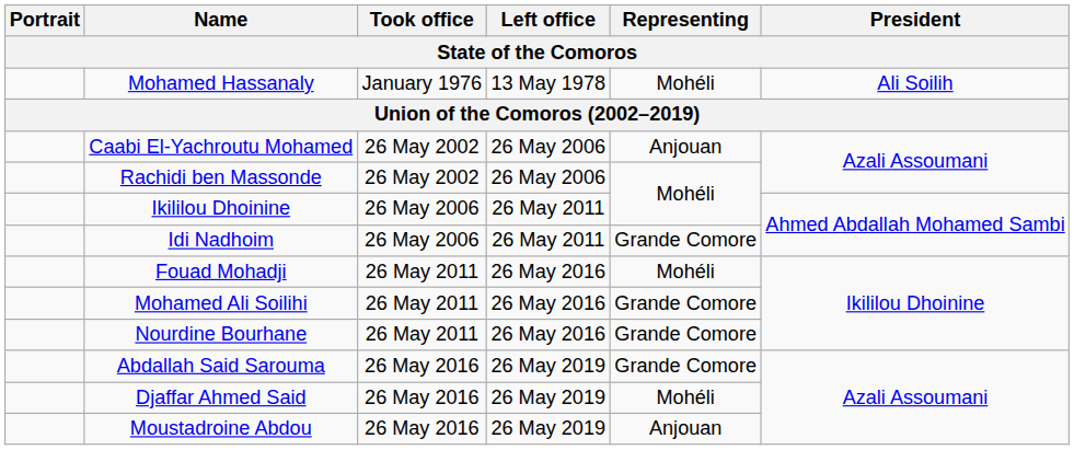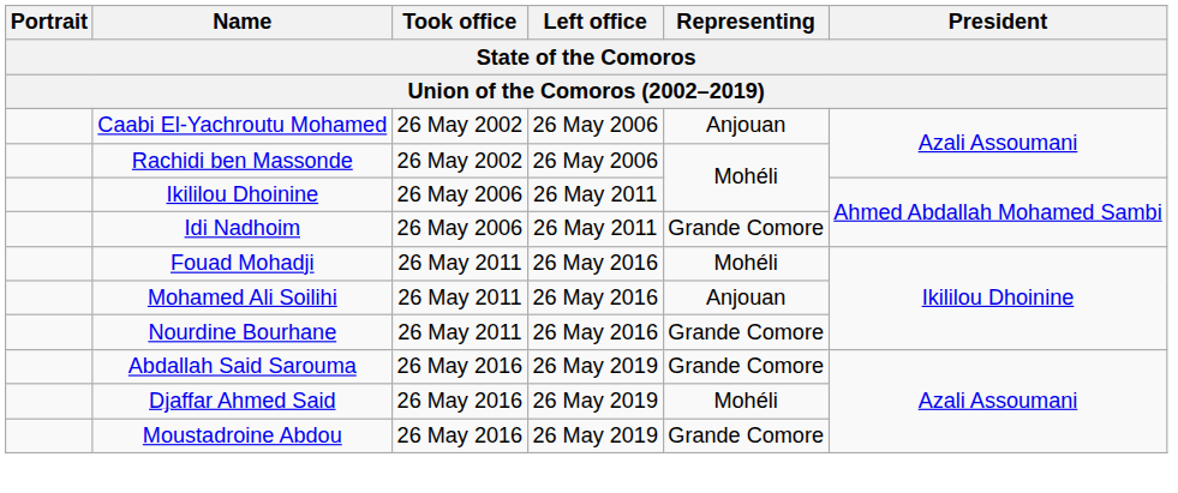 <table class="wikitable" style="text-align:center;">
 <tr>
 <th>Portrait</th>
 <th>Name</th>
 <th>Took office</th>
 <th>Left office</th>
 <th>Representing</th>
 <th>President</th>
 </tr>
 <tr>
 <th colspan=6>State of the Comoros</th>
-</tr>
-<tr>
-<td></td>
-<td><a href='#'>Mohamed Hassanaly</a></td>
-<td>January 1976</td>
-<td>13 May 1978</td>
-<td>Mohéli</td>
-<td><a href='#'>Ali Soilih</a></td>
 </tr>
 <tr>
 <th colspan=6>Union of the Comoros (2002–2019)</th>
 </tr>
 <tr>
 <td></td>
 <td><a href='#'>Caabi El-Yachroutu Mohamed</a></td>
 <td>26 May 2002</td>
 <td>26 May 2006</td>
 <td>Anjouan</td>
 <td rowspan=2><a href='#'>Azali Assoumani</a></td>
 </tr>
 <tr>
 <td></td>
 <td><a href='#'>Rachidi ben Massonde</a></td>
 <td>26 May 2002</td>
 <td>26 May 2006</td>
 <td rowspan=2>Mohéli</td>
 </tr>
 <tr>
 <td></td>
 <td><a href='#'>Ikililou Dhoinine</a></td>
 <td>26 May 2006</td>
 <td>26 May 2011</td>
 <td rowspan=2><a href='#'>Ahmed Abdallah Mohamed Sambi</a></td>
 </tr>
 <tr>
 <td></td>
 <td><a href='#'>Idi Nadhoim</a></td>
 <td>26 May 2006</td>
 <td>26 May 2011</td>
 <td>Grande Comore</td>
 </tr>
 <tr>
 <td></td>
 <td><a href='#'>Fouad Mohadji</a></td>
 <td>26 May 2011</td>
 <td>26 May 2016</td>
 <td>Mohéli</td>
 <td rowspan=3><a href='#'>Ikililou Dhoinine</a></td>
 </tr>
 <tr>
 <td></td>
 <td><a href='#'>Mohamed Ali Soilihi</a></td>
 <td>26 May 2011</td>
 <td>26 May 2016</td>
-<td>Grande Comore</td>
+<td>Anjouan</td>
 </tr>
 <tr>
 <td></td>
 <td><a href='#'>Nourdine Bourhane</a></td>
 <td>26 May 2011</td>
 <td>26 May 2016</td>
 <td>Grande Comore</td>
 </tr>
 <tr>
 <td></td>
 <td><a href='#'>Abdallah Said Sarouma</a></td>
 <td>26 May 2016</td>
 <td>26 May 2019</td>
 <td>Grande Comore</td>
 <td rowspan=3><a href='#'>Azali Assoumani</a></td>
 </tr>
 <tr>
 <td></td>
 <td><a href='#'>Djaffar Ahmed Said</a></td>
 <td>26 May 2016</td>
 <td>26 May 2019</td>
 <td>Mohéli</td>
 </tr>
 <tr>
 <td></td>
 <td><a href='#'>Moustadroine Abdou</a></td>
 <td>26 May 2016</td>
 <td>26 May 2019</td>
-<td>Anjouan</td>
+<td>Grande Comore</td>
 </tr>
 </table>
